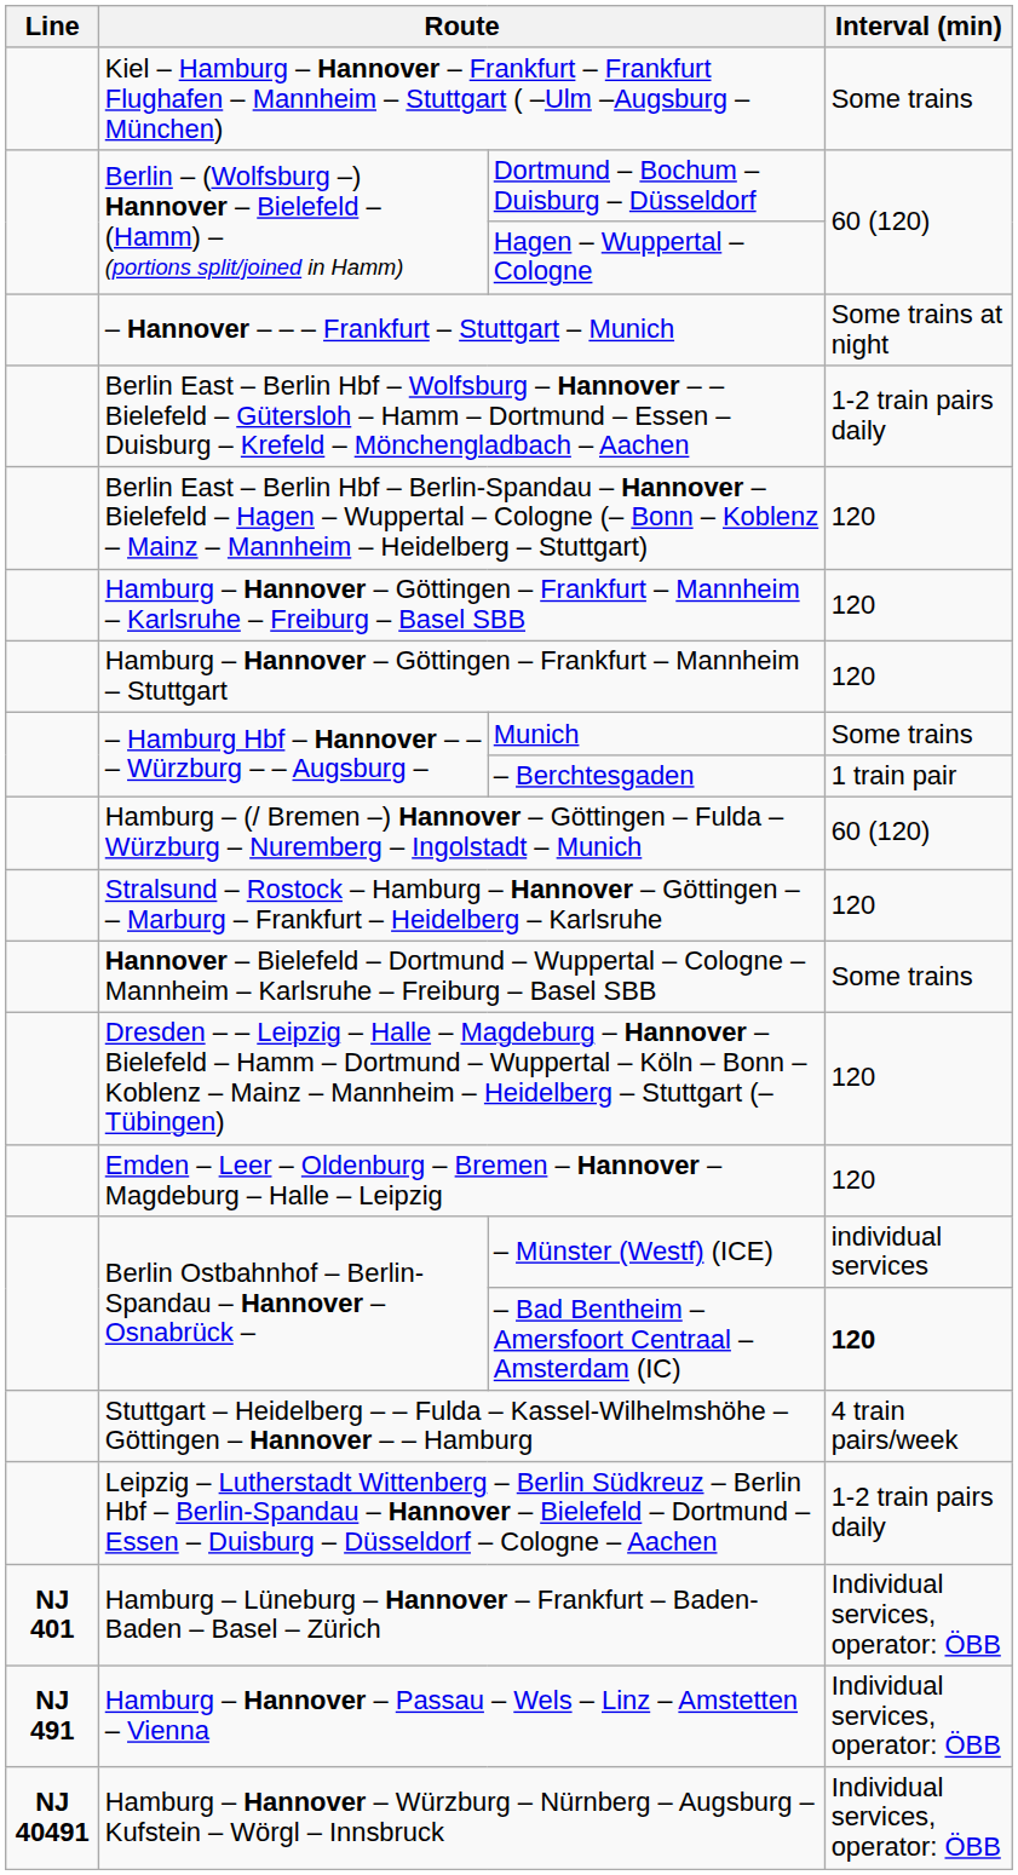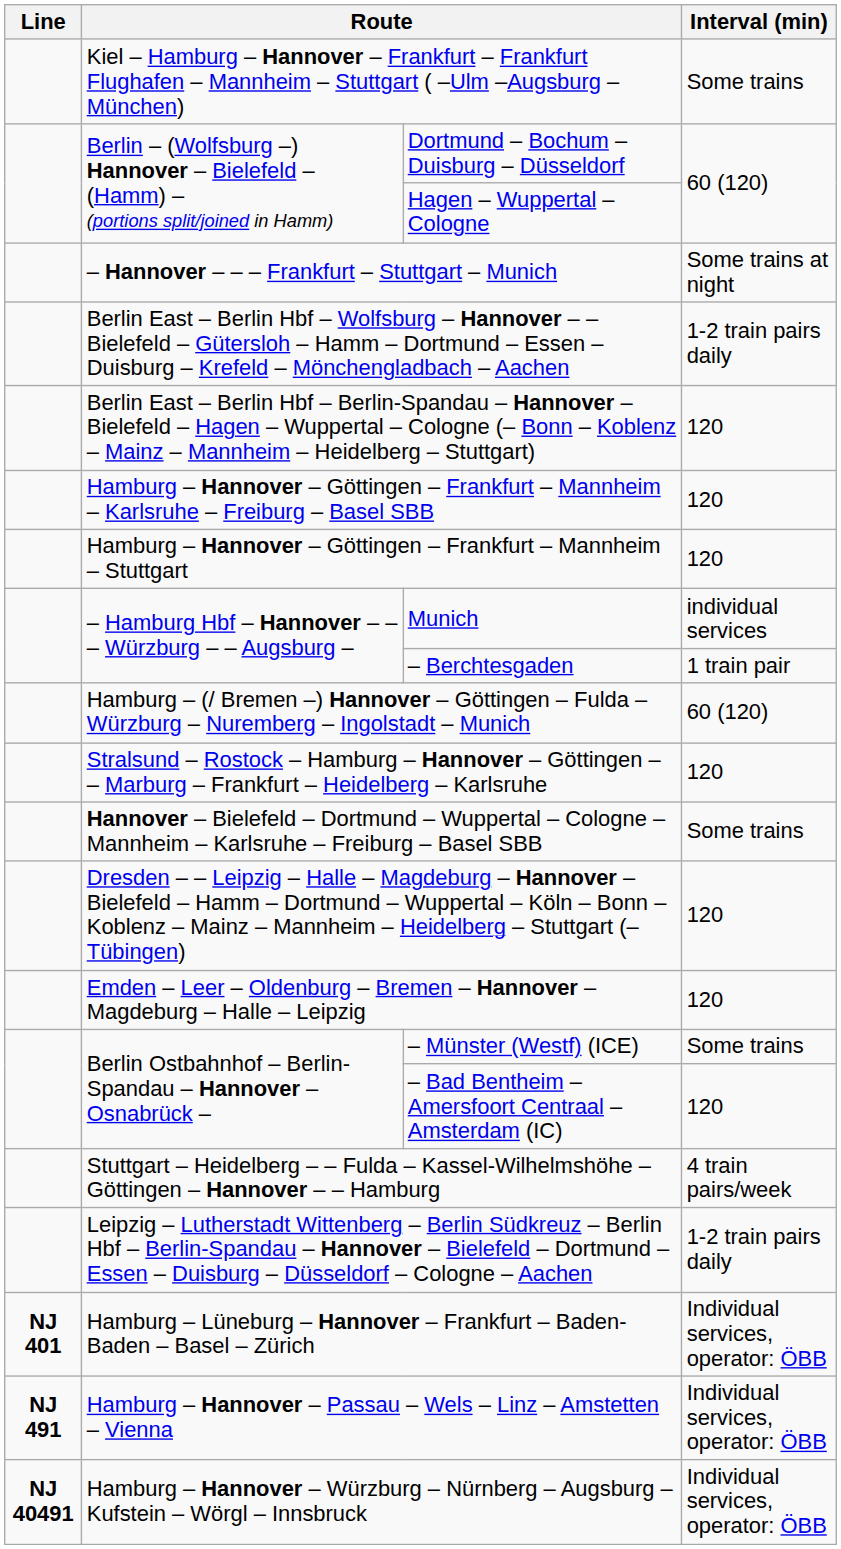 <table class="wikitable">
 <tr>
 <th>Line</th>
 <th colspan="2">Route</th>
 <th>Interval (min)</th>
 </tr>
 <tr>
 <td></td>
 <td colspan="2">Kiel – <a href='#'>Hamburg</a> – <strong>Hannover</strong> – <a href='#'>Frankfurt</a> – <a href='#'>Frankfurt Flughafen</a> – <a href='#'>Mannheim</a> – <a href='#'>Stuttgart</a> ( –<a href='#'>Ulm</a> –<a href='#'>Augsburg</a> –<a href='#'>München</a>)</td>
 <td>Some trains</td>
 </tr>
 <tr>
 <td align="center" rowspan="2"></td>
 <td rowspan="2"><a href='#'>Berlin</a> – (<a href='#'>Wolfsburg</a> –) <strong>Hannover</strong> – <a href='#'>Bielefeld</a> – (<a href='#'>Hamm</a>) – <br><small><em>(<a href='#'>portions split/joined</a> in Hamm)</em></small></td>
 <td><a href='#'>Dortmund</a> – <a href='#'>Bochum</a> – <a href='#'>Duisburg</a> – <a href='#'>Düsseldorf</a></td>
 <td rowspan="2">60 (120)</td>
 </tr>
 <tr>
 <td><a href='#'>Hagen</a> – <a href='#'>Wuppertal</a> – <a href='#'>Cologne</a></td>
 </tr>
 <tr>
 <td align="center"></td>
 <td colspan="2"> – <strong>Hannover</strong> – –  – <a href='#'>Frankfurt</a> – <a href='#'>Stuttgart</a> – <a href='#'>Munich</a></td>
 <td>Some trains at night</td>
 </tr>
 <tr>
 <td></td>
 <td colspan="2">Berlin East – Berlin Hbf – <a href='#'>Wolfsburg</a> – <strong>Hannover</strong> –  – Bielefeld – <a href='#'>Gütersloh</a> – Hamm – Dortmund – Essen – Duisburg – <a href='#'>Krefeld</a> – <a href='#'>Mönchengladbach</a> – <a href='#'>Aachen</a></td>
 <td>1-2 train pairs daily</td>
 </tr>
 <tr>
 <td></td>
 <td colspan="2">Berlin East – Berlin Hbf – Berlin-Spandau – <strong>Hannover</strong> – Bielefeld – <a href='#'>Hagen</a> – Wuppertal – Cologne (– <a href='#'>Bonn</a> – <a href='#'>Koblenz</a> – <a href='#'>Mainz</a> – <a href='#'>Mannheim</a> – Heidelberg – Stuttgart)</td>
 <td>120</td>
 </tr>
 <tr>
 <td align="center"></td>
 <td colspan="2"><a href='#'>Hamburg</a> – <strong>Hannover</strong> – Göttingen – <a href='#'>Frankfurt</a> – <a href='#'>Mannheim</a> – <a href='#'>Karlsruhe</a> – <a href='#'>Freiburg</a> –  <a href='#'>Basel SBB</a></td>
 <td>120</td>
 </tr>
 <tr>
 <td align="center"></td>
 <td colspan="2">Hamburg – <strong>Hannover</strong> – Göttingen – Frankfurt –  Mannheim – Stuttgart</td>
 <td>120</td>
 </tr>
 <tr>
 <td rowspan="2" align="center"><br></td>
 <td rowspan="2"> – <a href='#'>Hamburg Hbf</a> – <strong>Hannover</strong> –  –  – <a href='#'>Würzburg</a> –  – <a href='#'>Augsburg</a> –</td>
 <td><a href='#'>Munich</a></td>
-<td>Some trains</td>
+<td>individual services</td>
 </tr>
 <tr>
 <td> – <a href='#'>Berchtesgaden</a></td>
 <td>1 train pair</td>
 </tr>
 <tr>
 <td align="center"></td>
 <td colspan="2">Hamburg – (/ Bremen –) <strong>Hannover</strong> – Göttingen – Fulda – <a href='#'>Würzburg</a> – <a href='#'>Nuremberg</a> – <a href='#'>Ingolstadt</a> – <a href='#'>Munich</a></td>
 <td>60 (120)</td>
 </tr>
 <tr>
 <td align="center"></td>
 <td colspan="2"><a href='#'>Stralsund</a> – <a href='#'>Rostock</a> – Hamburg – <strong>Hannover</strong> – Göttingen –  – <a href='#'>Marburg</a> – Frankfurt – <a href='#'>Heidelberg</a> – Karlsruhe</td>
 <td>120</td>
 </tr>
 <tr>
 <td align="center"></td>
 <td colspan="2"><strong>Hannover</strong> – Bielefeld – Dortmund – Wuppertal – Cologne –  Mannheim – Karlsruhe – Freiburg – Basel SBB</td>
 <td>Some trains</td>
 </tr>
 <tr>
 <td align="center"></td>
 <td colspan="2"><a href='#'>Dresden</a> –  – <a href='#'>Leipzig</a> – <a href='#'>Halle</a> – <a href='#'>Magdeburg</a> – <strong>Hannover</strong> – Bielefeld – Hamm – Dortmund – Wuppertal – Köln – Bonn – Koblenz – Mainz – Mannheim – <a href='#'>Heidelberg</a> – Stuttgart (– <a href='#'>Tübingen</a>)</td>
 <td>120</td>
 </tr>
 <tr>
 <td align="center"></td>
 <td colspan="2"> <a href='#'>Emden</a> – <a href='#'>Leer</a> – <a href='#'>Oldenburg</a> – <a href='#'>Bremen</a> – <strong>Hannover</strong> – Magdeburg – Halle – Leipzig</td>
 <td>120</td>
 </tr>
 <tr>
 <td rowspan="2" align="center"><br></td>
 <td rowspan="2">Berlin Ostbahnhof – Berlin-Spandau – <strong>Hannover</strong> – <a href='#'>Osnabrück</a>  –</td>
 <td>– <a href='#'>Münster (Westf)</a> (ICE)</td>
-<td>individual services</td>
+<td>Some trains</td>
 </tr>
 <tr>
 <td>– <a href='#'>Bad Bentheim</a> – <a href='#'>Amersfoort Centraal</a> – <a href='#'>Amsterdam</a> (IC)</td>
-<td><strong>120</strong></td>
+<td>120</td>
 </tr>
 <tr>
 <td align="center"></td>
 <td colspan="2">Stuttgart – Heidelberg –  – Fulda – Kassel-Wilhelmshöhe – Göttingen – <strong>Hannover</strong> –  – Hamburg</td>
 <td>4 train pairs/week</td>
 </tr>
 <tr>
 <td align="center"></td>
 <td colspan="2">Leipzig – <a href='#'>Lutherstadt Wittenberg</a> –  <a href='#'>Berlin Südkreuz</a> – Berlin Hbf – <a href='#'>Berlin-Spandau</a> – <strong>Hannover</strong> – <a href='#'>Bielefeld</a> – Dortmund – <a href='#'>Essen</a> – <a href='#'>Duisburg</a> – <a href='#'>Düsseldorf</a> – Cologne – <a href='#'>Aachen</a></td>
 <td>1-2 train pairs daily</td>
 </tr>
 <tr>
 <td align="center"><strong>NJ 401</strong></td>
 <td colspan="2">Hamburg – Lüneburg – <strong>Hannover</strong> – Frankfurt – Baden-Baden – Basel – Zürich</td>
 <td>Individual services, operator: <a href='#'>ÖBB</a></td>
 </tr>
 <tr>
 <td align="center"><strong>NJ 491</strong></td>
 <td colspan="2"><a href='#'>Hamburg</a> – <strong>Hannover</strong> – <a href='#'>Passau</a> – <a href='#'>Wels</a> – <a href='#'>Linz</a> – <a href='#'>Amstetten</a> –  <a href='#'>Vienna</a></td>
 <td>Individual services, operator: <a href='#'>ÖBB</a></td>
 </tr>
 <tr>
 <td align="center"><strong>NJ 40491</strong></td>
 <td colspan="2">Hamburg – <strong>Hannover</strong> – Würzburg – Nürnberg – Augsburg – Kufstein – Wörgl – Innsbruck</td>
 <td>Individual services, operator: <a href='#'>ÖBB</a></td>
 </tr>
 <tr>
 </tr>
 </table>
